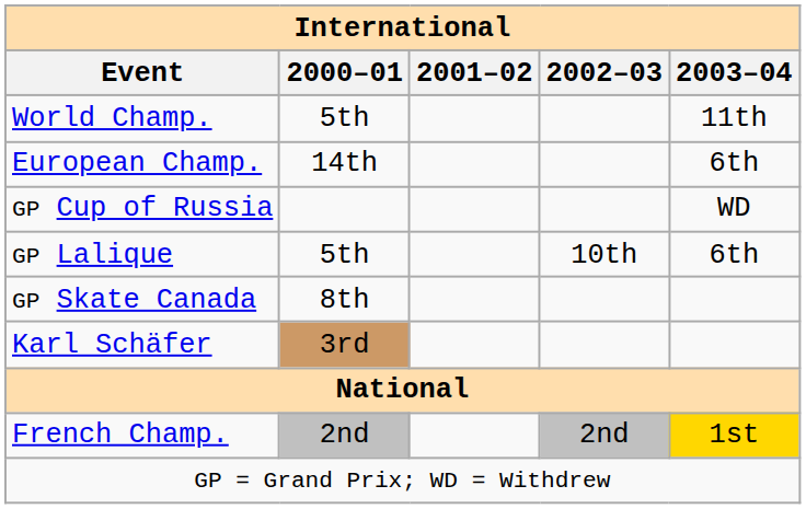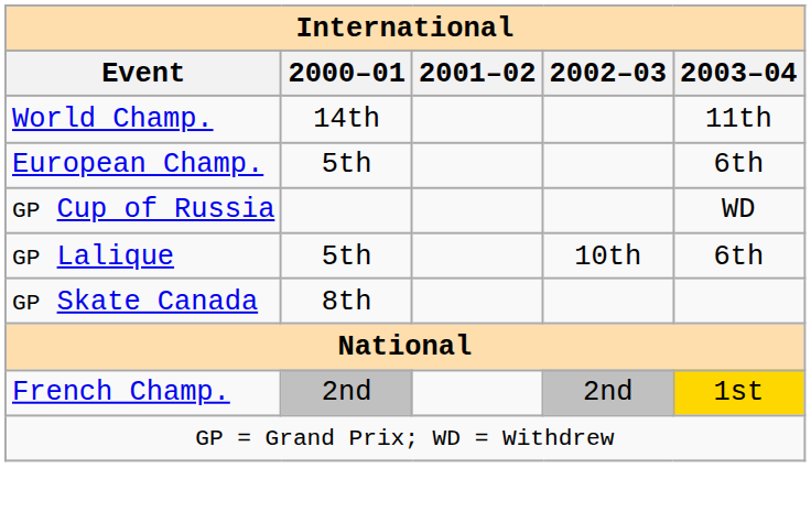 <table class="wikitable" style="text-align:center">
 <tr>
 <th style="background-color: #ffdead; " colspan=5 align=center><strong>International</strong></th>
 </tr>
 <tr>
 <th>Event</th>
 <th>2000–01</th>
 <th>2001–02</th>
 <th>2002–03</th>
 <th>2003–04</th>
 </tr>
 <tr>
 <td align=left><a href='#'>World Champ.</a></td>
-<td>5th</td>
+<td>14th</td>
 <td></td>
 <td></td>
 <td>11th</td>
 </tr>
 <tr>
 <td align=left><a href='#'>European Champ.</a></td>
-<td>14th</td>
+<td>5th</td>
 <td></td>
 <td></td>
 <td>6th</td>
 </tr>
 <tr>
 <td align=left><small>GP</small> <a href='#'>Cup of Russia</a></td>
 <td></td>
 <td></td>
 <td></td>
 <td>WD</td>
 </tr>
 <tr>
 <td align=left><small>GP</small> <a href='#'>Lalique</a></td>
 <td>5th</td>
 <td></td>
 <td>10th</td>
 <td>6th</td>
 </tr>
 <tr>
 <td align=left><small>GP</small> <a href='#'>Skate Canada</a></td>
 <td>8th</td>
 <td></td>
 <td></td>
 <td></td>
 </tr>
 <tr>
-<td align=left><a href='#'>Karl Schäfer</a></td>
-<td bgcolor=cc9966>3rd</td>
-<td></td>
-<td></td>
-<td></td>
-</tr>
-<tr>
 <th style="background-color: #ffdead; " colspan=5 align=center><strong>National</strong></th>
 </tr>
 <tr>
 <td align=left><a href='#'>French Champ.</a></td>
 <td bgcolor=silver>2nd</td>
 <td></td>
 <td bgcolor=silver>2nd</td>
 <td bgcolor=gold>1st</td>
 </tr>
 <tr>
 <td colspan=5 align=center><small> GP = Grand Prix; WD = Withdrew </small></td>
 </tr>
 </table>
